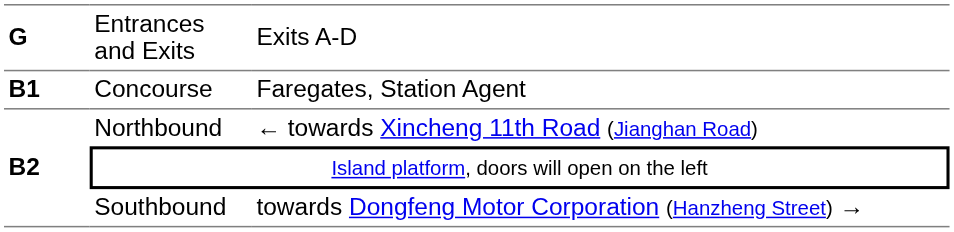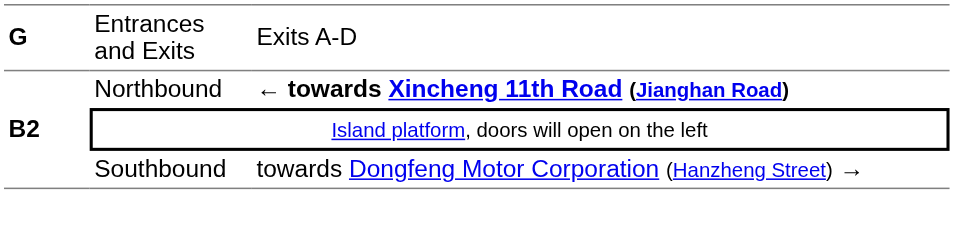 <table table border=0 cellspacing=0 cellpadding=3>
 <tr>
 <td style="border-top:solid 1px gray;border-bottom:solid 1px gray;" width=50><strong>G</strong></td>
 <td style="border-top:solid 1px gray;border-bottom:solid 1px gray;" width=100>Entrances and Exits</td>
 <td style="border-top:solid 1px gray;border-bottom:solid 1px gray;" width=450>Exits A-D</td>
 </tr>
 <tr>
-<td style="border-top:solid 0px gray;border-bottom:solid 1px gray;" width=50><strong>B1</strong></td>
-<td style="border-top:solid 0px gray;border-bottom:solid 1px gray;" width=100>Concourse</td>
-<td style="border-top:solid 0px gray;border-bottom:solid 1px gray;" width=450>Faregates, Station Agent</td>
-</tr>
-<tr>
 <td style="border-bottom:solid 1px gray;" rowspan=3><strong>B2</strong></td>
 <td>Northbound</td>
-<td>←  towards <a href='#'>Xincheng 11th Road</a> <small>(<a href='#'>Jianghan Road</a>)</small></td>
+<td><strong>←  towards <a href='#'>Xincheng 11th Road</a> <small>(<a href='#'>Jianghan Road</a>)</small></strong></td>
 </tr>
 <tr>
 <td style="border-right:solid 2px black;border-left:solid 2px black;border-top:solid 2px black;border-bottom:solid 2px black;text-align:center;" colspan=2><small><a href='#'>Island platform</a>, doors will open on the left</small></td>
 </tr>
 <tr>
 <td style="border-bottom:solid 1px gray;">Southbound</td>
 <td style="border-bottom:solid 1px gray;"> towards <a href='#'>Dongfeng Motor Corporation</a> <small>(<a href='#'>Hanzheng Street</a>)</small> →</td>
 </tr>
 </table>
